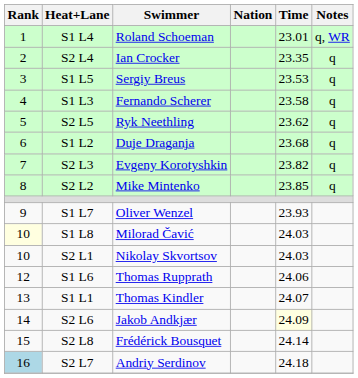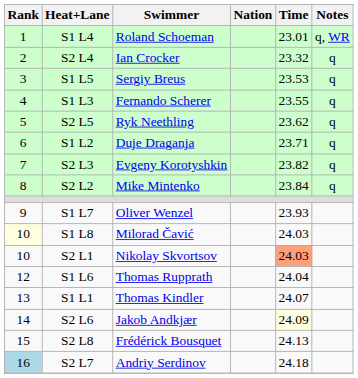 <table class="wikitable sortable" style="text-align:center">
 <tr>
 <th>Rank</th>
 <th>Heat+Lane</th>
 <th>Swimmer</th>
 <th>Nation</th>
 <th>Time</th>
 <th>Notes</th>
 </tr>
 <tr bgcolor=ccffcc>
 <td>1</td>
 <td>S1 L4</td>
 <td align=left><a href='#'>Roland Schoeman</a></td>
 <td align=left></td>
 <td>23.01</td>
 <td>q, <a href='#'>WR</a></td>
 </tr>
 <tr bgcolor=ccffcc>
 <td>2</td>
 <td>S2 L4</td>
 <td align=left><a href='#'>Ian Crocker</a></td>
 <td align=left></td>
-<td>23.35</td>
+<td>23.32</td>
 <td>q</td>
 </tr>
 <tr bgcolor=ccffcc>
 <td>3</td>
 <td>S1 L5</td>
 <td align=left><a href='#'>Sergiy Breus</a></td>
 <td align=left></td>
 <td>23.53</td>
 <td>q</td>
 </tr>
 <tr bgcolor=ccffcc>
 <td>4</td>
 <td>S1 L3</td>
 <td align=left><a href='#'>Fernando Scherer</a></td>
 <td align=left></td>
-<td>23.58</td>
+<td>23.55</td>
 <td>q</td>
 </tr>
 <tr bgcolor=ccffcc>
 <td>5</td>
 <td>S2 L5</td>
 <td align=left><a href='#'>Ryk Neethling</a></td>
 <td align=left></td>
 <td>23.62</td>
 <td>q</td>
 </tr>
 <tr bgcolor=ccffcc>
 <td>6</td>
 <td>S1 L2</td>
 <td align=left><a href='#'>Duje Draganja</a></td>
 <td align=left></td>
-<td>23.68</td>
+<td>23.71</td>
 <td>q</td>
 </tr>
 <tr bgcolor=ccffcc>
 <td>7</td>
 <td>S2 L3</td>
 <td align=left><a href='#'>Evgeny Korotyshkin</a></td>
 <td align=left></td>
 <td>23.82</td>
 <td>q</td>
 </tr>
 <tr bgcolor=ccffcc>
 <td>8</td>
 <td>S2 L2</td>
 <td align=left><a href='#'>Mike Mintenko</a></td>
 <td align=left></td>
-<td>23.85</td>
+<td>23.84</td>
 <td>q</td>
 </tr>
 <tr bgcolor=#DDDDDD>
 <td colspan=7></td>
 </tr>
 <tr>
 <td>9</td>
 <td>S1 L7</td>
 <td align=left><a href='#'>Oliver Wenzel</a></td>
 <td align=left></td>
 <td>23.93</td>
 <td></td>
 </tr>
 <tr>
 <td style="background: lightyellow;">10</td>
 <td>S1 L8</td>
 <td align=left><a href='#'>Milorad Čavić</a></td>
 <td align=left></td>
 <td>24.03</td>
 <td></td>
 </tr>
 <tr>
 <td>10</td>
 <td>S2 L1</td>
 <td align=left><a href='#'>Nikolay Skvortsov</a></td>
 <td align=left></td>
-<td>24.03</td>
+<td style="background: lightsalmon;">24.03</td>
 <td></td>
 </tr>
 <tr>
 <td>12</td>
 <td>S1 L6</td>
 <td align=left><a href='#'>Thomas Rupprath</a></td>
 <td align=left></td>
-<td>24.06</td>
+<td>24.04</td>
 <td></td>
 </tr>
 <tr>
 <td>13</td>
 <td>S1 L1</td>
 <td align=left><a href='#'>Thomas Kindler</a></td>
 <td align=left></td>
 <td>24.07</td>
 <td></td>
 </tr>
 <tr>
 <td>14</td>
 <td>S2 L6</td>
 <td align=left><a href='#'>Jakob Andkjær</a></td>
 <td align=left></td>
 <td style="background: lightyellow;">24.09</td>
 <td></td>
 </tr>
 <tr>
 <td>15</td>
 <td>S2 L8</td>
 <td align=left><a href='#'>Frédérick Bousquet</a></td>
 <td align=left></td>
-<td>24.14</td>
+<td>24.13</td>
 <td></td>
 </tr>
 <tr>
 <td style="background: lightblue;">16</td>
 <td>S2 L7</td>
 <td align=left><a href='#'>Andriy Serdinov</a></td>
 <td align=left></td>
 <td>24.18</td>
 <td></td>
 </tr>
 <tr>
 </tr>
 </table>
